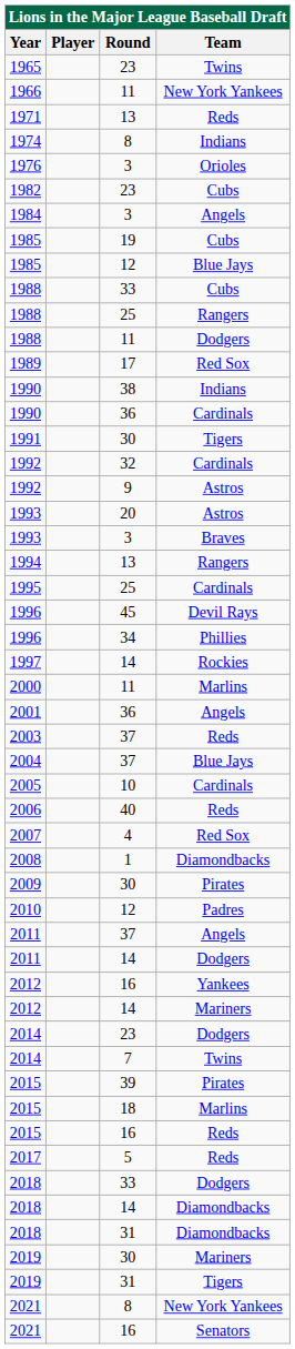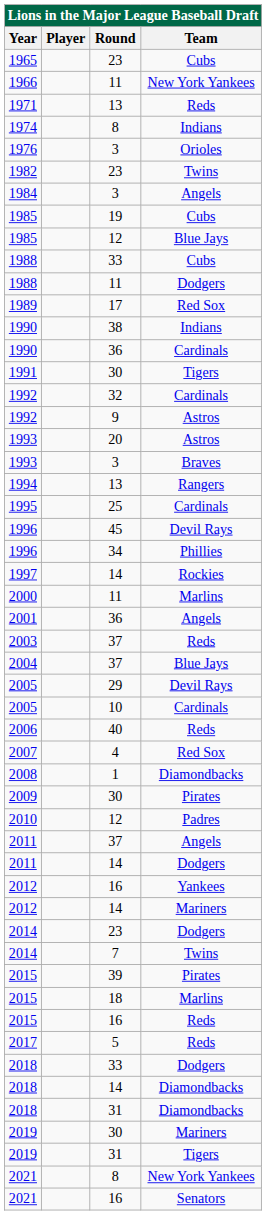 <table class="wikitable sortable" style="text-align:center">
 <tr>
 <th colspan=4 style="background:#006847; color:white">Lions in the Major League Baseball Draft</th>
 </tr>
 <tr>
 <th>Year</th>
 <th>Player</th>
 <th>Round</th>
 <th>Team</th>
 </tr>
 <tr>
 <td><a href='#'>1965</a></td>
 <td></td>
 <td>23</td>
-<td><a href='#'>Twins</a></td>
+<td><a href='#'>Cubs</a></td>
 </tr>
 <tr>
 <td><a href='#'>1966</a></td>
 <td></td>
 <td>11</td>
 <td><a href='#'>New York Yankees</a></td>
 </tr>
 <tr>
 <td><a href='#'>1971</a></td>
 <td></td>
 <td>13</td>
 <td><a href='#'>Reds</a></td>
 </tr>
 <tr>
 <td><a href='#'>1974</a></td>
 <td></td>
 <td>8</td>
 <td><a href='#'>Indians</a></td>
 </tr>
 <tr>
 <td><a href='#'>1976</a></td>
 <td></td>
 <td>3</td>
 <td><a href='#'>Orioles</a></td>
 </tr>
 <tr>
 <td><a href='#'>1982</a></td>
 <td></td>
 <td>23</td>
-<td><a href='#'>Cubs</a></td>
+<td><a href='#'>Twins</a></td>
 </tr>
 <tr>
 <td><a href='#'>1984</a></td>
 <td></td>
 <td>3</td>
 <td><a href='#'>Angels</a></td>
 </tr>
 <tr>
 <td><a href='#'>1985</a></td>
 <td></td>
 <td>19</td>
 <td><a href='#'>Cubs</a></td>
 </tr>
 <tr>
 <td><a href='#'>1985</a></td>
 <td></td>
 <td>12</td>
 <td><a href='#'>Blue Jays</a></td>
 </tr>
 <tr>
 <td><a href='#'>1988</a></td>
 <td></td>
 <td>33</td>
 <td><a href='#'>Cubs</a></td>
-</tr>
-<tr>
-<td><a href='#'>1988</a></td>
-<td></td>
-<td>25</td>
-<td><a href='#'>Rangers</a></td>
 </tr>
 <tr>
 <td><a href='#'>1988</a></td>
 <td></td>
 <td>11</td>
 <td><a href='#'>Dodgers</a></td>
 </tr>
 <tr>
 <td><a href='#'>1989</a></td>
 <td></td>
 <td>17</td>
 <td><a href='#'>Red Sox</a></td>
 </tr>
 <tr>
 <td><a href='#'>1990</a></td>
 <td></td>
 <td>38</td>
 <td><a href='#'>Indians</a></td>
 </tr>
 <tr>
 <td><a href='#'>1990</a></td>
 <td></td>
 <td>36</td>
 <td><a href='#'>Cardinals</a></td>
 </tr>
 <tr>
 <td><a href='#'>1991</a></td>
 <td></td>
 <td>30</td>
 <td><a href='#'>Tigers</a></td>
 </tr>
 <tr>
 <td><a href='#'>1992</a></td>
 <td></td>
 <td>32</td>
 <td><a href='#'>Cardinals</a></td>
 </tr>
 <tr>
 <td><a href='#'>1992</a></td>
 <td></td>
 <td>9</td>
 <td><a href='#'>Astros</a></td>
 </tr>
 <tr>
 <td><a href='#'>1993</a></td>
 <td></td>
 <td>20</td>
 <td><a href='#'>Astros</a></td>
 </tr>
 <tr>
 <td><a href='#'>1993</a></td>
 <td></td>
 <td>3</td>
 <td><a href='#'>Braves</a></td>
 </tr>
 <tr>
 <td><a href='#'>1994</a></td>
 <td></td>
 <td>13</td>
 <td><a href='#'>Rangers</a></td>
 </tr>
 <tr>
 <td><a href='#'>1995</a></td>
 <td></td>
 <td>25</td>
 <td><a href='#'>Cardinals</a></td>
 </tr>
 <tr>
 <td><a href='#'>1996</a></td>
 <td></td>
 <td>45</td>
 <td><a href='#'>Devil Rays</a></td>
 </tr>
 <tr>
 <td><a href='#'>1996</a></td>
 <td></td>
 <td>34</td>
 <td><a href='#'>Phillies</a></td>
 </tr>
 <tr>
 <td><a href='#'>1997</a></td>
 <td></td>
 <td>14</td>
 <td><a href='#'>Rockies</a></td>
 </tr>
 <tr>
 <td><a href='#'>2000</a></td>
 <td></td>
 <td>11</td>
 <td><a href='#'>Marlins</a></td>
 </tr>
 <tr>
 <td><a href='#'>2001</a></td>
 <td></td>
 <td>36</td>
 <td><a href='#'>Angels</a></td>
 </tr>
 <tr>
 <td><a href='#'>2003</a></td>
 <td></td>
 <td>37</td>
 <td><a href='#'>Reds</a></td>
 </tr>
 <tr>
 <td><a href='#'>2004</a></td>
 <td></td>
 <td>37</td>
 <td><a href='#'>Blue Jays</a></td>
+</tr>
+<tr>
+<td><a href='#'>2005</a></td>
+<td></td>
+<td>29</td>
+<td><a href='#'>Devil Rays</a></td>
 </tr>
 <tr>
 <td><a href='#'>2005</a></td>
 <td></td>
 <td>10</td>
 <td><a href='#'>Cardinals</a></td>
 </tr>
 <tr>
 <td><a href='#'>2006</a></td>
 <td></td>
 <td>40</td>
 <td><a href='#'>Reds</a></td>
 </tr>
 <tr>
 <td><a href='#'>2007</a></td>
 <td></td>
 <td>4</td>
 <td><a href='#'>Red Sox</a></td>
 </tr>
 <tr>
 <td><a href='#'>2008</a></td>
 <td></td>
 <td>1</td>
 <td><a href='#'>Diamondbacks</a></td>
 </tr>
 <tr>
 <td><a href='#'>2009</a></td>
 <td></td>
 <td>30</td>
 <td><a href='#'>Pirates</a></td>
 </tr>
 <tr>
 <td><a href='#'>2010</a></td>
 <td></td>
 <td>12</td>
 <td><a href='#'>Padres</a></td>
 </tr>
 <tr>
 <td><a href='#'>2011</a></td>
 <td></td>
 <td>37</td>
 <td><a href='#'>Angels</a></td>
 </tr>
 <tr>
 <td><a href='#'>2011</a></td>
 <td></td>
 <td>14</td>
 <td><a href='#'>Dodgers</a></td>
 </tr>
 <tr>
 <td><a href='#'>2012</a></td>
 <td></td>
 <td>16</td>
 <td><a href='#'>Yankees</a></td>
 </tr>
 <tr>
 <td><a href='#'>2012</a></td>
 <td></td>
 <td>14</td>
 <td><a href='#'>Mariners</a></td>
 </tr>
 <tr>
 <td><a href='#'>2014</a></td>
 <td></td>
 <td>23</td>
 <td><a href='#'>Dodgers</a></td>
 </tr>
 <tr>
 <td><a href='#'>2014</a></td>
 <td></td>
 <td>7</td>
 <td><a href='#'>Twins</a></td>
 </tr>
 <tr>
 <td><a href='#'>2015</a></td>
 <td></td>
 <td>39</td>
 <td><a href='#'>Pirates</a></td>
 </tr>
 <tr>
 <td><a href='#'>2015</a></td>
 <td></td>
 <td>18</td>
 <td><a href='#'>Marlins</a></td>
 </tr>
 <tr>
 <td><a href='#'>2015</a></td>
 <td></td>
 <td>16</td>
 <td><a href='#'>Reds</a></td>
 </tr>
 <tr>
 <td><a href='#'>2017</a></td>
 <td></td>
 <td>5</td>
 <td><a href='#'>Reds</a></td>
 </tr>
 <tr>
 <td><a href='#'>2018</a></td>
 <td></td>
 <td>33</td>
 <td><a href='#'>Dodgers</a></td>
 </tr>
 <tr>
 <td><a href='#'>2018</a></td>
 <td></td>
 <td>14</td>
 <td><a href='#'>Diamondbacks</a></td>
 </tr>
 <tr>
 <td><a href='#'>2018</a></td>
 <td></td>
 <td>31</td>
 <td><a href='#'>Diamondbacks</a></td>
 </tr>
 <tr>
 <td><a href='#'>2019</a></td>
 <td></td>
 <td>30</td>
 <td><a href='#'>Mariners</a></td>
 </tr>
 <tr>
 <td><a href='#'>2019</a></td>
 <td></td>
 <td>31</td>
 <td><a href='#'>Tigers</a></td>
 </tr>
 <tr>
 <td><a href='#'>2021</a></td>
 <td></td>
 <td>8</td>
 <td><a href='#'>New York Yankees</a></td>
 </tr>
 <tr>
 <td><a href='#'>2021</a></td>
 <td></td>
 <td>16</td>
 <td><a href='#'>Senators</a></td>
 </tr>
 </table>
